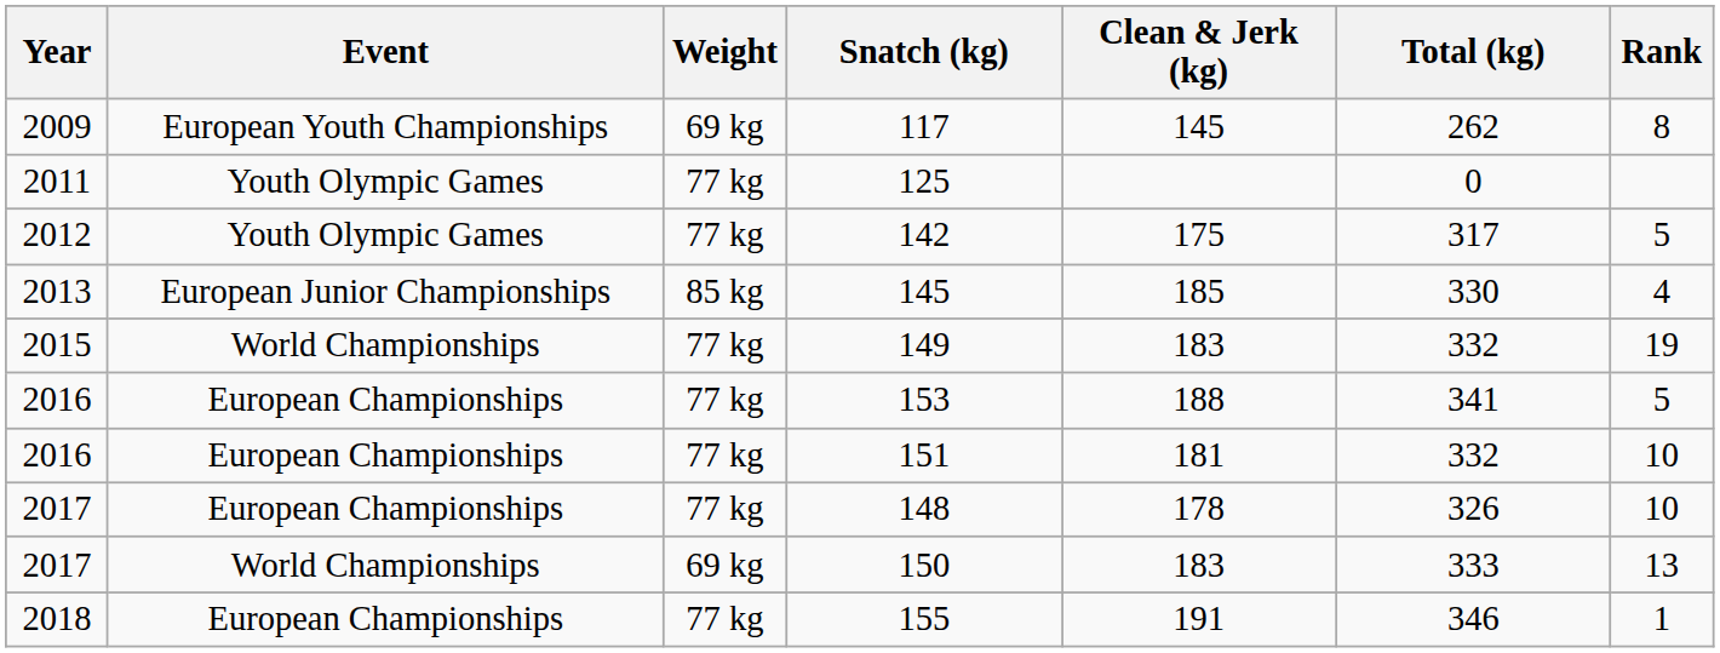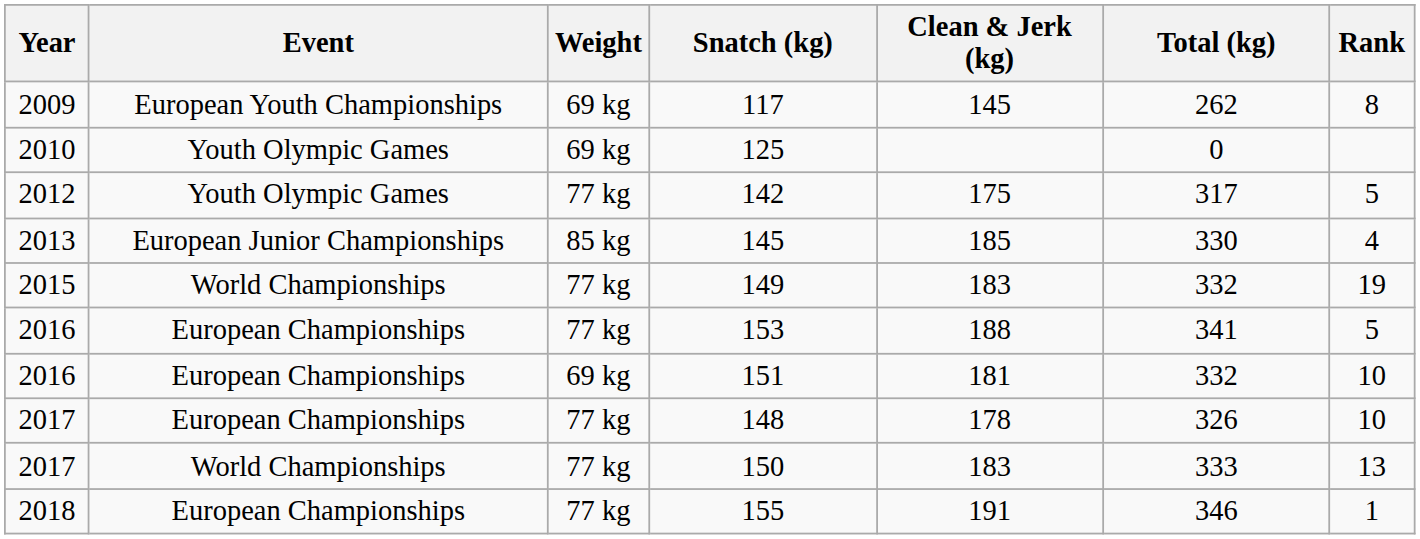 <table class="wikitable" style="text-align:center;">
 <tr>
 <th style="width:40px;">Year</th>
 <th style="width:250px;">Event</th>
 <th style="width:50px;">Weight</th>
 <th style="width:120px;">Snatch (kg)</th>
 <th style="width:120px;">Clean & Jerk (kg)</th>
 <th style="width:120px;">Total (kg)</th>
 <th style="width:40px;">Rank</th>
 </tr>
 <tr>
 <td>2009</td>
 <td>European Youth Championships</td>
 <td>69 kg</td>
 <td>117</td>
 <td>145</td>
 <td>262</td>
 <td>8</td>
 </tr>
 <tr>
-<td>2011</td>
+<td>2010</td>
 <td>Youth Olympic Games</td>
-<td>77 kg</td>
+<td>69 kg</td>
 <td>125</td>
 <td></td>
 <td>0</td>
 <td></td>
 </tr>
 <tr>
 <td>2012</td>
 <td>Youth Olympic Games</td>
 <td>77 kg</td>
 <td>142</td>
 <td>175</td>
 <td>317</td>
 <td>5</td>
 </tr>
 <tr>
 <td>2013</td>
 <td>European Junior Championships</td>
 <td>85 kg</td>
 <td>145</td>
 <td>185</td>
 <td>330</td>
 <td>4</td>
 </tr>
 <tr>
 <td>2015</td>
 <td>World Championships</td>
 <td>77 kg</td>
 <td>149</td>
 <td>183</td>
 <td>332</td>
 <td>19</td>
 </tr>
 <tr>
 <td>2016</td>
 <td>European Championships</td>
 <td>77 kg</td>
 <td>153</td>
 <td>188</td>
 <td>341</td>
 <td>5</td>
 </tr>
 <tr>
 <td>2016</td>
 <td>European Championships</td>
-<td>77 kg</td>
+<td>69 kg</td>
 <td>151</td>
 <td>181</td>
 <td>332</td>
 <td>10</td>
 </tr>
 <tr>
 <td>2017</td>
 <td>European Championships</td>
 <td>77 kg</td>
 <td>148</td>
 <td>178</td>
 <td>326</td>
 <td>10</td>
 </tr>
 <tr>
 <td>2017</td>
 <td>World Championships</td>
-<td>69 kg</td>
+<td>77 kg</td>
 <td>150</td>
 <td>183</td>
 <td>333</td>
 <td>13</td>
 </tr>
 <tr>
 <td>2018</td>
 <td>European Championships</td>
 <td>77 kg</td>
 <td>155</td>
 <td>191</td>
 <td>346</td>
 <td>1</td>
 </tr>
 </table>
